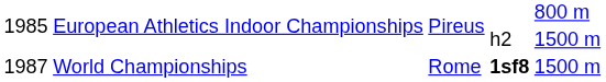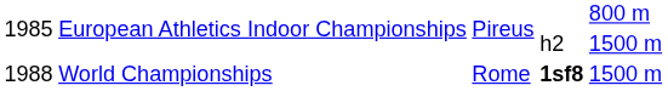 <table>
 <tr>
 <td rowspan=2>1985</td>
 <td rowspan=2, align=left><a href='#'>European Athletics Indoor Championships</a></td>
 <td rowspan=2, align=left> <a href='#'>Pireus</a></td>
 <td></td>
 <td><a href='#'>800 m</a></td>
 <td></td>
 </tr>
 <tr>
 <td>h2</td>
 <td><a href='#'>1500 m</a></td>
 <td></td>
 </tr>
 <tr>
-<td>1987</td>
+<td>1988</td>
 <td align=left><a href='#'>World Championships</a></td>
 <td align=left> <a href='#'>Rome</a></td>
 <td><strong>1sf8</strong></td>
 <td><a href='#'>1500 m</a></td>
 <td></td>
 </tr>
 </table>
